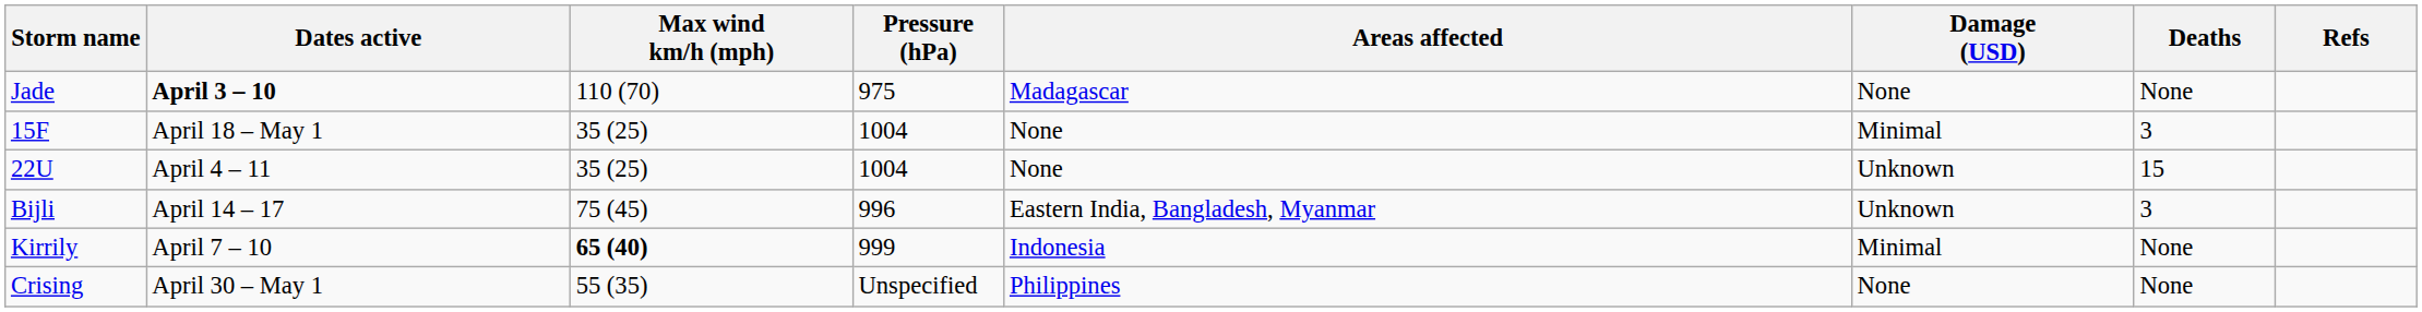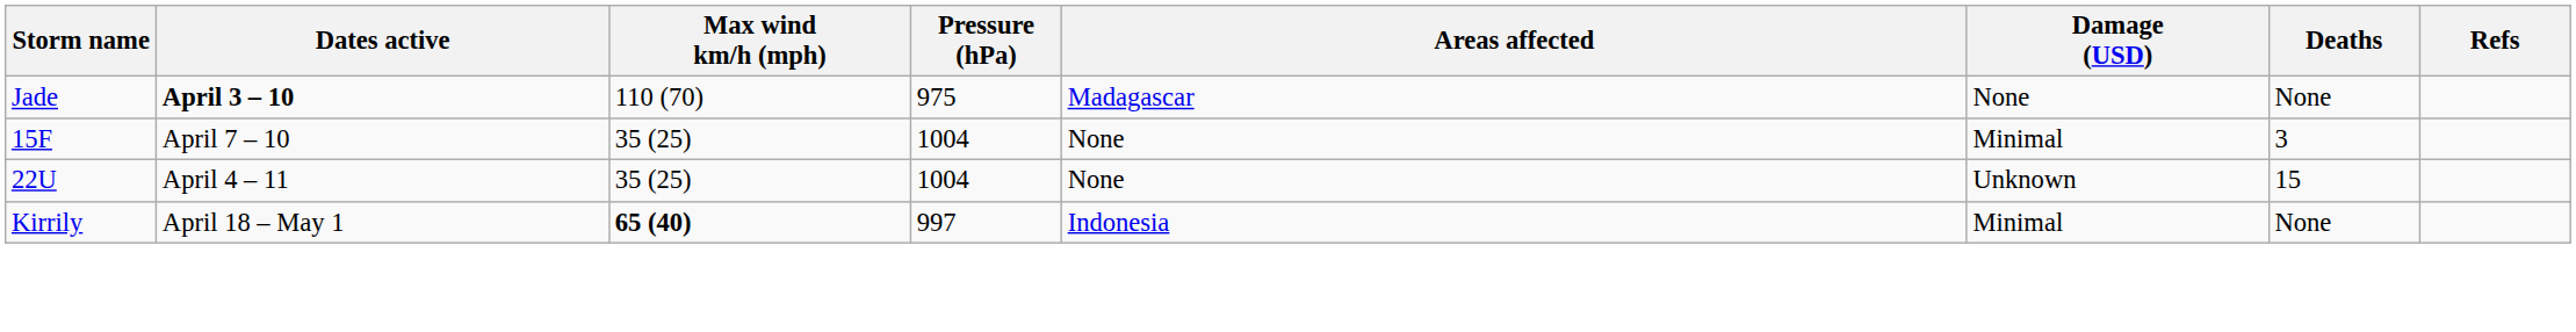 <table class="wikitable sortable">
 <tr>
 <th width="5%">Storm name</th>
 <th width="15%">Dates active</th>
 <th width="10%">Max wind<br>km/h (mph)</th>
 <th width="5%">Pressure<br>(hPa)</th>
 <th width="30%">Areas affected</th>
 <th width="10%">Damage<br>(<a href='#'>USD</a>)</th>
 <th width="5%">Deaths</th>
 <th width="5%">Refs</th>
 </tr>
 <tr>
 <td><a href='#'>Jade</a></td>
 <td><strong>April 3 – 10</strong></td>
 <td>110 (70)</td>
 <td>975</td>
 <td><a href='#'>Madagascar</a></td>
 <td>None</td>
 <td>None</td>
 <td></td>
 </tr>
 <tr>
 <td><a href='#'>15F</a></td>
-<td>April 18 – May 1</td>
+<td>April 7 – 10</td>
 <td>35 (25)</td>
 <td>1004</td>
 <td>None</td>
 <td>Minimal</td>
 <td>3</td>
 <td></td>
 </tr>
 <tr>
 <td><a href='#'>22U</a></td>
 <td>April 4 – 11</td>
 <td>35 (25)</td>
 <td>1004</td>
 <td>None</td>
 <td>Unknown</td>
 <td>15</td>
 <td></td>
 </tr>
 <tr>
-<td><a href='#'>Bijli</a></td>
-<td>April 14 – 17</td>
-<td>75 (45)</td>
-<td>996</td>
-<td>Eastern India, <a href='#'>Bangladesh</a>, <a href='#'>Myanmar</a></td>
-<td>Unknown</td>
-<td>3</td>
-<td></td>
-</tr>
-<tr>
 <td><a href='#'>Kirrily</a></td>
-<td>April 7 – 10</td>
+<td>April 18 – May 1</td>
 <td><strong>65 (40)</strong></td>
-<td>999</td>
+<td>997</td>
 <td><a href='#'>Indonesia</a></td>
 <td>Minimal</td>
 <td>None</td>
 <td></td>
 </tr>
-<tr>
-<td><a href='#'>Crising</a></td>
-<td>April 30 – May 1</td>
-<td>55 (35)</td>
-<td>Unspecified</td>
-<td><a href='#'>Philippines</a></td>
-<td>None</td>
-<td>None</td>
-<td></td>
-</tr>
 </table>
